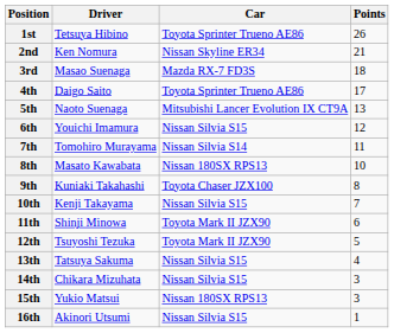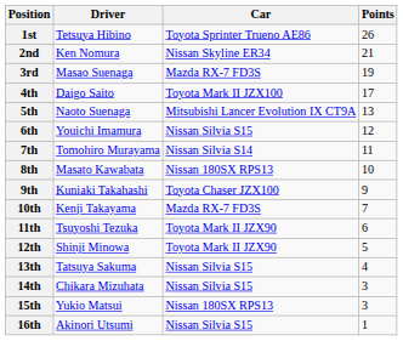 <table class="wikitable">
 <tr>
 <th>Position</th>
 <th>Driver</th>
 <th>Car</th>
 <th>Points</th>
 </tr>
 <tr>
 <th>1st</th>
 <td><a href='#'>Tetsuya Hibino</a></td>
 <td><a href='#'>Toyota Sprinter Trueno AE86</a></td>
 <td><span>26</span></td>
 </tr>
 <tr>
 <th>2nd</th>
 <td><a href='#'>Ken Nomura</a></td>
 <td><a href='#'>Nissan Skyline ER34</a></td>
 <td>21</td>
 </tr>
 <tr>
 <th>3rd</th>
 <td><a href='#'>Masao Suenaga</a></td>
 <td><a href='#'>Mazda RX-7 FD3S</a></td>
-<td>18</td>
+<td>19</td>
 </tr>
 <tr>
 <th>4th</th>
 <td><a href='#'>Daigo Saito</a></td>
-<td><a href='#'>Toyota Sprinter Trueno AE86</a></td>
+<td><a href='#'>Toyota Mark II JZX100</a></td>
 <td><span>17</span></td>
 </tr>
 <tr>
 <th>5th</th>
 <td><a href='#'>Naoto Suenaga</a></td>
 <td><a href='#'>Mitsubishi Lancer Evolution IX CT9A</a></td>
 <td>13</td>
 </tr>
 <tr>
 <th>6th</th>
 <td><a href='#'>Youichi Imamura</a></td>
 <td><a href='#'>Nissan Silvia S15</a></td>
 <td>12</td>
 </tr>
 <tr>
 <th>7th</th>
 <td><a href='#'>Tomohiro Murayama</a></td>
 <td><a href='#'>Nissan Silvia S14</a></td>
 <td>11</td>
 </tr>
 <tr>
 <th>8th</th>
 <td><a href='#'>Masato Kawabata</a></td>
 <td><a href='#'>Nissan 180SX RPS13</a></td>
 <td>10</td>
 </tr>
 <tr>
 <th>9th</th>
 <td><a href='#'>Kuniaki Takahashi</a></td>
 <td><a href='#'>Toyota Chaser JZX100</a></td>
-<td>8</td>
+<td>9</td>
 </tr>
 <tr>
 <th>10th</th>
 <td><a href='#'>Kenji Takayama</a></td>
-<td><a href='#'>Nissan Silvia S15</a></td>
+<td><a href='#'>Mazda RX-7 FD3S</a></td>
 <td>7</td>
 </tr>
 <tr>
 <th>11th</th>
-<td><a href='#'>Shinji Minowa</a></td>
+<td><a href='#'>Tsuyoshi Tezuka</a></td>
 <td><a href='#'>Toyota Mark II JZX90</a></td>
 <td>6</td>
 </tr>
 <tr>
 <th>12th</th>
-<td><a href='#'>Tsuyoshi Tezuka</a></td>
+<td><a href='#'>Shinji Minowa</a></td>
 <td><a href='#'>Toyota Mark II JZX90</a></td>
 <td>5</td>
 </tr>
 <tr>
 <th>13th</th>
 <td><a href='#'>Tatsuya Sakuma</a></td>
 <td><a href='#'>Nissan Silvia S15</a></td>
 <td>4</td>
 </tr>
 <tr>
 <th>14th</th>
 <td><a href='#'>Chikara Mizuhata</a></td>
 <td><a href='#'>Nissan Silvia S15</a></td>
 <td>3</td>
 </tr>
 <tr>
 <th>15th</th>
 <td><a href='#'>Yukio Matsui</a></td>
 <td><a href='#'>Nissan 180SX RPS13</a></td>
 <td><span>3</span></td>
 </tr>
 <tr>
 <th>16th</th>
 <td><a href='#'>Akinori Utsumi</a></td>
 <td><a href='#'>Nissan Silvia S15</a></td>
 <td>1</td>
 </tr>
 </table>
